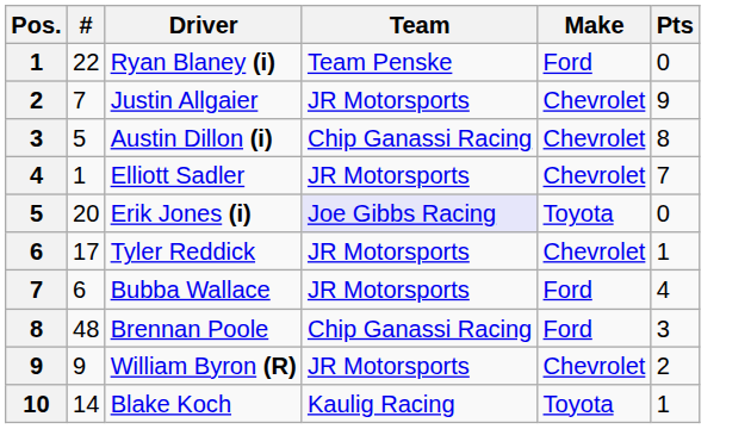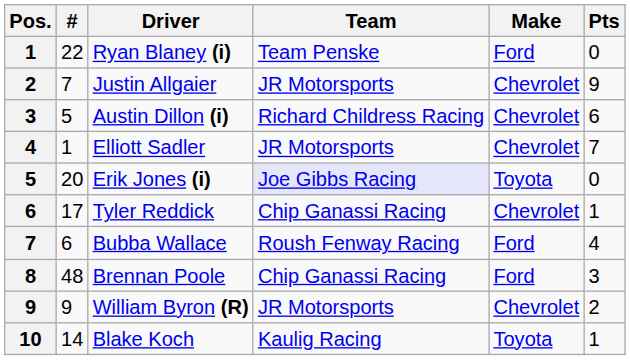 <table class="wikitable" style="font-size:95%">
 <tr>
 <th>Pos.</th>
 <th>#</th>
 <th>Driver</th>
 <th>Team</th>
 <th>Make</th>
 <th>Pts</th>
 </tr>
 <tr>
 <th>1</th>
 <td>22</td>
 <td><a href='#'>Ryan Blaney</a> <strong>(i)</strong></td>
 <td><a href='#'>Team Penske</a></td>
 <td><a href='#'>Ford</a></td>
 <td>0</td>
 </tr>
 <tr>
 <th>2</th>
 <td>7</td>
 <td><a href='#'>Justin Allgaier</a></td>
 <td><a href='#'>JR Motorsports</a></td>
 <td><a href='#'>Chevrolet</a></td>
 <td>9</td>
 </tr>
 <tr>
 <th>3</th>
 <td>5</td>
 <td><a href='#'>Austin Dillon</a> <strong>(i)</strong></td>
-<td><a href='#'>Chip Ganassi Racing</a></td>
+<td><a href='#'>Richard Childress Racing</a></td>
 <td><a href='#'>Chevrolet</a></td>
-<td>8</td>
+<td>6</td>
 </tr>
 <tr>
 <th>4</th>
 <td>1</td>
 <td><a href='#'>Elliott Sadler</a></td>
 <td><a href='#'>JR Motorsports</a></td>
 <td><a href='#'>Chevrolet</a></td>
 <td>7</td>
 </tr>
 <tr>
 <th>5</th>
 <td>20</td>
 <td><a href='#'>Erik Jones</a> <strong>(i)</strong></td>
 <td style="background: lavender;"><a href='#'>Joe Gibbs Racing</a></td>
 <td><a href='#'>Toyota</a></td>
 <td>0</td>
 </tr>
 <tr>
 <th>6</th>
 <td>17</td>
 <td><a href='#'>Tyler Reddick</a></td>
-<td><a href='#'>JR Motorsports</a></td>
+<td><a href='#'>Chip Ganassi Racing</a></td>
 <td><a href='#'>Chevrolet</a></td>
 <td>1</td>
 </tr>
 <tr>
 <th>7</th>
 <td>6</td>
 <td><a href='#'>Bubba Wallace</a></td>
-<td><a href='#'>JR Motorsports</a></td>
+<td><a href='#'>Roush Fenway Racing</a></td>
 <td><a href='#'>Ford</a></td>
 <td>4</td>
 </tr>
 <tr>
 <th>8</th>
 <td>48</td>
 <td><a href='#'>Brennan Poole</a></td>
 <td><a href='#'>Chip Ganassi Racing</a></td>
 <td><a href='#'>Ford</a></td>
 <td>3</td>
 </tr>
 <tr>
 <th>9</th>
 <td>9</td>
 <td><a href='#'>William Byron</a> <strong>(R)</strong></td>
 <td><a href='#'>JR Motorsports</a></td>
 <td><a href='#'>Chevrolet</a></td>
 <td>2</td>
 </tr>
 <tr>
 <th>10</th>
 <td>14</td>
 <td><a href='#'>Blake Koch</a></td>
 <td><a href='#'>Kaulig Racing</a></td>
 <td><a href='#'>Toyota</a></td>
 <td>1</td>
 </tr>
 </table>
